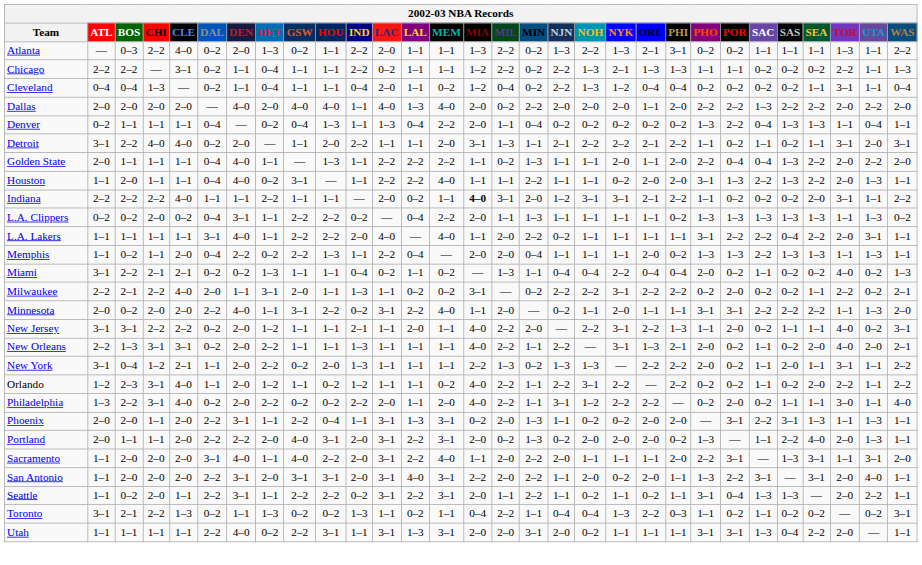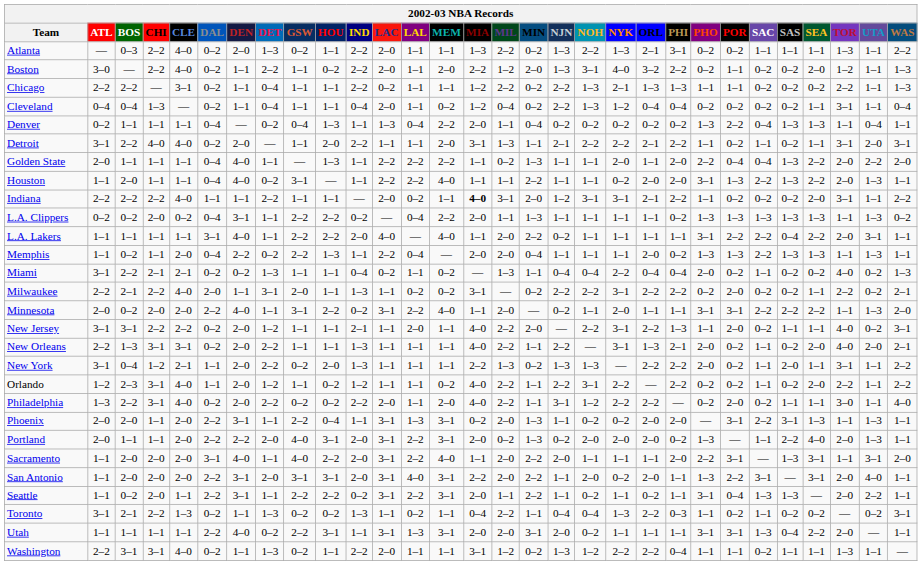 <table class="wikitable" style="font-size:90%; text-align:center;">
 <tr>
 <th colspan=30>2002-03 NBA Records</th>
 </tr>
 <tr>
 <th width=100>Team</th>
 <th style="background:#FF0000;color:#FFFFFF;width=35">ATL</th>
 <th style="background:#006400;color:#FFFFFF;width=35">BOS</th>
 <th style="background:#FF0000;color:#000000;width=35">CHI</th>
 <th style="background:#000000;color:#5787DC;width=35">CLE</th>
 <th style="background:#0055BA;color:#898D8F;width=35">DAL</th>
 <th style="background:#141A44;color:#BC2224;width=35">DEN</th>
 <th style="background:#006BB7;color:#ED164B;width=35">DET</th>
 <th style="background:#072E63;color:#DC5A34;width=35">GSW</th>
 <th style="background:#002366;color:#FF0000;width=35">HOU</th>
 <th style="background:#000080;color:#FFD700;width=35">IND</th>
 <th style="background:#F9160D;color:#1A2E8B;width=35">LAC</th>
 <th style="background:#800080;color:#FFD700;width=35">LAL</th>
 <th style="background:#000000;color:#0CB2AC;width=35">MEM</th>
 <th style="background:#000000;color:#8B0000;width=35">MIA</th>
 <th style="background:#00471B;color:#5C378A;width=35">MIL</th>
 <th style="background:#044D80;color:#000000;width=35">MIN</th>
 <th style="background:#12305B;color:#C4CED4;width=35">NJN</th>
 <th style="background:#0093B1;color:#FDB827;width=35">NOH</th>
 <th style="background:#0000FF;color:#FF8C00;width=35">NYK</th>
 <th style="background:#0000FF;color:#000000;width=35">ORL</th>
 <th style="background:#000000;color:#BB9754;width=35">PHI</th>
 <th style="background:#800080;color:#FF4500;width=35">PHO</th>
 <th style="background:#000000;color:#FF0000;width=35">POR</th>
 <th style="background:#6846A8;color:#FFFFFF;width=35">SAC</th>
 <th style="background:#000000;color:#C0C0C0;width=35">SAS</th>
 <th style="background:#005831;color:#FFC322;width=35">SEA</th>
 <th style="background:#7436BF;color:#BE0F34;width=35">TOR</th>
 <th style="background:#644A9C;color:#149BC7;width=35">UTA</th>
 <th style="background:#044D7D;color:#BC7A44;width=35">WAS</th>
 </tr>
 <tr>
 <td style="text-align:left;"><a href='#'>Atlanta</a></td>
 <td>—</td>
 <td>0–3</td>
 <td>2–2</td>
 <td>4–0</td>
 <td>0–2</td>
 <td>2–0</td>
 <td>1–3</td>
 <td>0–2</td>
 <td>1–1</td>
 <td>2–2</td>
 <td>2–0</td>
 <td>1–1</td>
 <td>1–1</td>
 <td>1–3</td>
 <td>2–2</td>
 <td>0–2</td>
 <td>1–3</td>
 <td>2–2</td>
 <td>1–3</td>
 <td>2–1</td>
 <td>3–1</td>
 <td>0–2</td>
 <td>0–2</td>
 <td>1–1</td>
 <td>1–1</td>
 <td>1–1</td>
 <td>1–3</td>
 <td>1–1</td>
 <td>2–2</td>
 </tr>
 <tr>
+<td style="text-align:left;"><a href='#'>Boston</a></td>
+<td>3–0</td>
+<td>—</td>
+<td>2–2</td>
+<td>4–0</td>
+<td>0–2</td>
+<td>1–1</td>
+<td>2–2</td>
+<td>1–1</td>
+<td>0–2</td>
+<td>2–2</td>
+<td>2–0</td>
+<td>1–1</td>
+<td>2–0</td>
+<td>2–2</td>
+<td>1–2</td>
+<td>2–0</td>
+<td>1–3</td>
+<td>3–1</td>
+<td>4–0</td>
+<td>3–2</td>
+<td>2–2</td>
+<td>0–2</td>
+<td>1–1</td>
+<td>0–2</td>
+<td>0–2</td>
+<td>2–0</td>
+<td>1–2</td>
+<td>1–1</td>
+<td>1–3</td>
+</tr>
+<tr>
 <td style="text-align:left;"><a href='#'>Chicago</a></td>
 <td>2–2</td>
 <td>2–2</td>
 <td>—</td>
 <td>3–1</td>
 <td>0–2</td>
 <td>1–1</td>
 <td>0–4</td>
 <td>1–1</td>
 <td>1–1</td>
 <td>2–2</td>
 <td>0–2</td>
 <td>1–1</td>
 <td>1–1</td>
 <td>1–2</td>
 <td>2–2</td>
 <td>0–2</td>
 <td>2–2</td>
 <td>1–3</td>
 <td>2–1</td>
 <td>1–3</td>
 <td>1–3</td>
 <td>1–1</td>
 <td>1–1</td>
 <td>0–2</td>
 <td>0–2</td>
 <td>0–2</td>
 <td>2–2</td>
 <td>1–1</td>
 <td>1–3</td>
 </tr>
 <tr>
 <td style="text-align:left;"><a href='#'>Cleveland</a></td>
 <td>0–4</td>
 <td>0–4</td>
 <td>1–3</td>
 <td>—</td>
 <td>0–2</td>
 <td>1–1</td>
 <td>0–4</td>
 <td>1–1</td>
 <td>1–1</td>
 <td>0–4</td>
 <td>2–0</td>
 <td>1–1</td>
 <td>0–2</td>
 <td>1–2</td>
 <td>0–4</td>
 <td>0–2</td>
 <td>2–2</td>
 <td>1–3</td>
 <td>1–2</td>
 <td>0–4</td>
 <td>0–4</td>
 <td>0–2</td>
 <td>0–2</td>
 <td>0–2</td>
 <td>0–2</td>
 <td>1–1</td>
 <td>3–1</td>
 <td>1–1</td>
 <td>0–4</td>
-</tr>
-<tr>
-<td style="text-align:left;"><a href='#'>Dallas</a></td>
-<td>2–0</td>
-<td>2–0</td>
-<td>2–0</td>
-<td>2–0</td>
-<td>—</td>
-<td>4–0</td>
-<td>2–0</td>
-<td>4–0</td>
-<td>4–0</td>
-<td>1–1</td>
-<td>4–0</td>
-<td>1–3</td>
-<td>4–0</td>
-<td>2–0</td>
-<td>0–2</td>
-<td>2–2</td>
-<td>2–0</td>
-<td>2–0</td>
-<td>2–0</td>
-<td>1–1</td>
-<td>2–0</td>
-<td>2–2</td>
-<td>2–2</td>
-<td>1–3</td>
-<td>2–2</td>
-<td>2–2</td>
-<td>2–0</td>
-<td>2–2</td>
-<td>2–0</td>
 </tr>
 <tr>
 <td style="text-align:left;"><a href='#'>Denver</a></td>
 <td>0–2</td>
 <td>1–1</td>
 <td>1–1</td>
 <td>1–1</td>
 <td>0–4</td>
 <td>—</td>
 <td>0–2</td>
 <td>0–4</td>
 <td>1–3</td>
 <td>1–1</td>
 <td>1–3</td>
 <td>0–4</td>
 <td>2–2</td>
 <td>2–0</td>
 <td>1–1</td>
 <td>0–4</td>
 <td>0–2</td>
 <td>0–2</td>
 <td>0–2</td>
 <td>0–2</td>
 <td>0–2</td>
 <td>1–3</td>
 <td>2–2</td>
 <td>0–4</td>
 <td>1–3</td>
 <td>1–3</td>
 <td>1–1</td>
 <td>0–4</td>
 <td>1–1</td>
 </tr>
 <tr>
 <td style="text-align:left;"><a href='#'>Detroit</a></td>
 <td>3–1</td>
 <td>2–2</td>
 <td>4–0</td>
 <td>4–0</td>
 <td>0–2</td>
 <td>2–0</td>
 <td>—</td>
 <td>1–1</td>
 <td>2–0</td>
 <td>2–2</td>
 <td>1–1</td>
 <td>1–1</td>
 <td>2–0</td>
 <td>3–1</td>
 <td>1–3</td>
 <td>1–1</td>
 <td>2–1</td>
 <td>2–2</td>
 <td>2–2</td>
 <td>2–1</td>
 <td>2–2</td>
 <td>1–1</td>
 <td>0–2</td>
 <td>1–1</td>
 <td>0–2</td>
 <td>1–1</td>
 <td>3–1</td>
 <td>2–0</td>
 <td>3–1</td>
 </tr>
 <tr>
 <td style="text-align:left;"><a href='#'>Golden State</a></td>
 <td>2–0</td>
 <td>1–1</td>
 <td>1–1</td>
 <td>1–1</td>
 <td>0–4</td>
 <td>4–0</td>
 <td>1–1</td>
 <td>—</td>
 <td>1–3</td>
 <td>1–1</td>
 <td>2–2</td>
 <td>2–2</td>
 <td>2–2</td>
 <td>1–1</td>
 <td>0–2</td>
 <td>1–3</td>
 <td>1–1</td>
 <td>1–1</td>
 <td>2–0</td>
 <td>1–1</td>
 <td>2–0</td>
 <td>2–2</td>
 <td>0–4</td>
 <td>0–4</td>
 <td>1–3</td>
 <td>2–2</td>
 <td>2–0</td>
 <td>2–2</td>
 <td>2–0</td>
 </tr>
 <tr>
 <td style="text-align:left;"><a href='#'>Houston</a></td>
 <td>1–1</td>
 <td>2–0</td>
 <td>1–1</td>
 <td>1–1</td>
 <td>0–4</td>
 <td>4–0</td>
 <td>0–2</td>
 <td>3–1</td>
 <td>—</td>
 <td>1–1</td>
 <td>2–2</td>
 <td>2–2</td>
 <td>4–0</td>
 <td>1–1</td>
 <td>1–1</td>
 <td>2–2</td>
 <td>1–1</td>
 <td>1–1</td>
 <td>0–2</td>
 <td>2–0</td>
 <td>2–0</td>
 <td>3–1</td>
 <td>1–3</td>
 <td>2–2</td>
 <td>1–3</td>
 <td>2–2</td>
 <td>2–0</td>
 <td>1–3</td>
 <td>1–1</td>
 </tr>
 <tr>
 <td style="text-align:left;"><a href='#'>Indiana</a></td>
 <td>2–2</td>
 <td>2–2</td>
 <td>2–2</td>
 <td>4–0</td>
 <td>1–1</td>
 <td>1–1</td>
 <td>2–2</td>
 <td>1–1</td>
 <td>1–1</td>
 <td>—</td>
 <td>2–0</td>
 <td>0–2</td>
 <td>1–1</td>
 <td><strong>4–0</strong></td>
 <td>3–1</td>
 <td>2–0</td>
 <td>1–2</td>
 <td>3–1</td>
 <td>3–1</td>
 <td>2–1</td>
 <td>2–2</td>
 <td>1–1</td>
 <td>0–2</td>
 <td>0–2</td>
 <td>0–2</td>
 <td>2–0</td>
 <td>3–1</td>
 <td>1–1</td>
 <td>2–2</td>
 </tr>
 <tr>
 <td style="text-align:left;"><a href='#'>L.A. Clippers</a></td>
 <td>0–2</td>
 <td>0–2</td>
 <td>2–0</td>
 <td>0–2</td>
 <td>0–4</td>
 <td>3–1</td>
 <td>1–1</td>
 <td>2–2</td>
 <td>2–2</td>
 <td>0–2</td>
 <td>—</td>
 <td>0–4</td>
 <td>2–2</td>
 <td>2–0</td>
 <td>1–1</td>
 <td>1–3</td>
 <td>1–1</td>
 <td>1–1</td>
 <td>1–1</td>
 <td>1–1</td>
 <td>0–2</td>
 <td>1–3</td>
 <td>1–3</td>
 <td>1–3</td>
 <td>1–3</td>
 <td>1–3</td>
 <td>1–1</td>
 <td>1–3</td>
 <td>0–2</td>
 </tr>
 <tr>
 <td style="text-align:left;"><a href='#'>L.A. Lakers</a></td>
 <td>1–1</td>
 <td>1–1</td>
 <td>1–1</td>
 <td>1–1</td>
 <td>3–1</td>
 <td>4–0</td>
 <td>1–1</td>
 <td>2–2</td>
 <td>2–2</td>
 <td>2–0</td>
 <td>4–0</td>
 <td>—</td>
 <td>4–0</td>
 <td>1–1</td>
 <td>2–0</td>
 <td>2–2</td>
 <td>0–2</td>
 <td>1–1</td>
 <td>1–1</td>
 <td>1–1</td>
 <td>1–1</td>
 <td>3–1</td>
 <td>2–2</td>
 <td>2–2</td>
 <td>0–4</td>
 <td>2–2</td>
 <td>2–0</td>
 <td>3–1</td>
 <td>1–1</td>
 </tr>
 <tr>
 <td style="text-align:left;"><a href='#'>Memphis</a></td>
 <td>1–1</td>
 <td>0–2</td>
 <td>1–1</td>
 <td>2–0</td>
 <td>0–4</td>
 <td>2–2</td>
 <td>0–2</td>
 <td>2–2</td>
 <td>1–3</td>
 <td>1–1</td>
 <td>2–2</td>
 <td>0–4</td>
 <td>—</td>
 <td>2–0</td>
 <td>2–0</td>
 <td>0–4</td>
 <td>1–1</td>
 <td>1–1</td>
 <td>1–1</td>
 <td>2–0</td>
 <td>0–2</td>
 <td>1–3</td>
 <td>1–3</td>
 <td>2–2</td>
 <td>1–3</td>
 <td>1–3</td>
 <td>1–1</td>
 <td>1–3</td>
 <td>1–1</td>
 </tr>
 <tr>
 <td style="text-align:left;"><a href='#'>Miami</a></td>
 <td>3–1</td>
 <td>2–2</td>
 <td>2–1</td>
 <td>2–1</td>
 <td>0–2</td>
 <td>0–2</td>
 <td>1–3</td>
 <td>1–1</td>
 <td>1–1</td>
 <td>0–4</td>
 <td>0–2</td>
 <td>1–1</td>
 <td>0–2</td>
 <td>—</td>
 <td>1–3</td>
 <td>1–1</td>
 <td>0–4</td>
 <td>0–4</td>
 <td>2–2</td>
 <td>0–4</td>
 <td>0–4</td>
 <td>2–0</td>
 <td>0–2</td>
 <td>1–1</td>
 <td>0–2</td>
 <td>0–2</td>
 <td>4–0</td>
 <td>0–2</td>
 <td>1–3</td>
 </tr>
 <tr>
 <td style="text-align:left;"><a href='#'>Milwaukee</a></td>
 <td>2–2</td>
 <td>2–1</td>
 <td>2–2</td>
 <td>4–0</td>
 <td>2–0</td>
 <td>1–1</td>
 <td>3–1</td>
 <td>2–0</td>
 <td>1–1</td>
 <td>1–3</td>
 <td>1–1</td>
 <td>0–2</td>
 <td>0–2</td>
 <td>3–1</td>
 <td>—</td>
 <td>0–2</td>
 <td>2–2</td>
 <td>2–2</td>
 <td>3–1</td>
 <td>2–2</td>
 <td>2–2</td>
 <td>0–2</td>
 <td>2–0</td>
 <td>0–2</td>
 <td>0–2</td>
 <td>1–1</td>
 <td>2–2</td>
 <td>0–2</td>
 <td>2–1</td>
 </tr>
 <tr>
 <td style="text-align:left;"><a href='#'>Minnesota</a></td>
 <td>2–0</td>
 <td>0–2</td>
 <td>2–0</td>
 <td>2–0</td>
 <td>2–2</td>
 <td>4–0</td>
 <td>1–1</td>
 <td>3–1</td>
 <td>2–2</td>
 <td>0–2</td>
 <td>3–1</td>
 <td>2–2</td>
 <td>4–0</td>
 <td>1–1</td>
 <td>2–0</td>
 <td>—</td>
 <td>0–2</td>
 <td>1–1</td>
 <td>2–0</td>
 <td>1–1</td>
 <td>1–1</td>
 <td>3–1</td>
 <td>3–1</td>
 <td>2–2</td>
 <td>2–2</td>
 <td>2–2</td>
 <td>1–1</td>
 <td>1–3</td>
 <td>2–0</td>
 </tr>
 <tr>
 <td style="text-align:left;"><a href='#'>New Jersey</a></td>
 <td>3–1</td>
 <td>3–1</td>
 <td>2–2</td>
 <td>2–2</td>
 <td>0–2</td>
 <td>2–0</td>
 <td>1–2</td>
 <td>1–1</td>
 <td>1–1</td>
 <td>2–1</td>
 <td>1–1</td>
 <td>2–0</td>
 <td>1–1</td>
 <td>4–0</td>
 <td>2–2</td>
 <td>2–0</td>
 <td>—</td>
 <td>2–2</td>
 <td>3–1</td>
 <td>2–2</td>
 <td>1–3</td>
 <td>1–1</td>
 <td>2–0</td>
 <td>0–2</td>
 <td>1–1</td>
 <td>1–1</td>
 <td>4–0</td>
 <td>0–2</td>
 <td>3–1</td>
 </tr>
 <tr>
 <td style="text-align:left;"><a href='#'>New Orleans</a></td>
 <td>2–2</td>
 <td>1–3</td>
 <td>3–1</td>
 <td>3–1</td>
 <td>0–2</td>
 <td>2–0</td>
 <td>2–2</td>
 <td>1–1</td>
 <td>1–1</td>
 <td>1–3</td>
 <td>1–1</td>
 <td>1–1</td>
 <td>1–1</td>
 <td>4–0</td>
 <td>2–2</td>
 <td>1–1</td>
 <td>2–2</td>
 <td>—</td>
 <td>3–1</td>
 <td>1–3</td>
 <td>2–1</td>
 <td>2–0</td>
 <td>0–2</td>
 <td>1–1</td>
 <td>0–2</td>
 <td>2–0</td>
 <td>4–0</td>
 <td>2–0</td>
 <td>2–1</td>
 </tr>
 <tr>
 <td style="text-align:left;"><a href='#'>New York</a></td>
 <td>3–1</td>
 <td>0–4</td>
 <td>1–2</td>
 <td>2–1</td>
 <td>1–1</td>
 <td>2–0</td>
 <td>2–2</td>
 <td>0–2</td>
 <td>2–0</td>
 <td>1–3</td>
 <td>1–1</td>
 <td>1–1</td>
 <td>1–1</td>
 <td>2–2</td>
 <td>1–3</td>
 <td>0–2</td>
 <td>1–3</td>
 <td>1–3</td>
 <td>—</td>
 <td>2–2</td>
 <td>2–2</td>
 <td>2–0</td>
 <td>0–2</td>
 <td>1–1</td>
 <td>2–0</td>
 <td>1–1</td>
 <td>3–1</td>
 <td>1–1</td>
 <td>2–2</td>
 </tr>
 <tr>
 <td style="text-align:left;">Orlando</td>
 <td>1–2</td>
 <td>2–3</td>
 <td>3–1</td>
 <td>4–0</td>
 <td>1–1</td>
 <td>2–0</td>
 <td>1–2</td>
 <td>1–1</td>
 <td>0–2</td>
 <td>1–2</td>
 <td>1–1</td>
 <td>1–1</td>
 <td>0–2</td>
 <td>4–0</td>
 <td>2–2</td>
 <td>1–1</td>
 <td>2–2</td>
 <td>3–1</td>
 <td>2–2</td>
 <td>—</td>
 <td>2–2</td>
 <td>0–2</td>
 <td>0–2</td>
 <td>1–1</td>
 <td>0–2</td>
 <td>2–0</td>
 <td>2–2</td>
 <td>1–1</td>
 <td>2–2</td>
 </tr>
 <tr>
 <td style="text-align:left;"><a href='#'>Philadelphia</a></td>
 <td>1–3</td>
 <td>2–2</td>
 <td>3–1</td>
 <td>4–0</td>
 <td>0–2</td>
 <td>2–0</td>
 <td>2–2</td>
 <td>0–2</td>
 <td>0–2</td>
 <td>2–2</td>
 <td>2–0</td>
 <td>1–1</td>
 <td>2–0</td>
 <td>4–0</td>
 <td>2–2</td>
 <td>1–1</td>
 <td>3–1</td>
 <td>1–2</td>
 <td>2–2</td>
 <td>2–2</td>
 <td>—</td>
 <td>0–2</td>
 <td>2–0</td>
 <td>0–2</td>
 <td>1–1</td>
 <td>1–1</td>
 <td>3–0</td>
 <td>1–1</td>
 <td>4–0</td>
 </tr>
 <tr>
 <td style="text-align:left;"><a href='#'>Phoenix</a></td>
 <td>2–0</td>
 <td>2–0</td>
 <td>1–1</td>
 <td>2–0</td>
 <td>2–2</td>
 <td>3–1</td>
 <td>1–1</td>
 <td>2–2</td>
 <td>0–4</td>
 <td>1–1</td>
 <td>3–1</td>
 <td>1–3</td>
 <td>3–1</td>
 <td>0–2</td>
 <td>2–0</td>
 <td>1–3</td>
 <td>1–1</td>
 <td>0–2</td>
 <td>0–2</td>
 <td>2–0</td>
 <td>2–0</td>
 <td>—</td>
 <td>3–1</td>
 <td>2–2</td>
 <td>3–1</td>
 <td>1–3</td>
 <td>1–1</td>
 <td>1–3</td>
 <td>1–1</td>
 </tr>
 <tr>
 <td style="text-align:left;"><a href='#'>Portland</a></td>
 <td>2–0</td>
 <td>1–1</td>
 <td>1–1</td>
 <td>2–0</td>
 <td>2–2</td>
 <td>2–2</td>
 <td>2–0</td>
 <td>4–0</td>
 <td>3–1</td>
 <td>2–0</td>
 <td>3–1</td>
 <td>2–2</td>
 <td>3–1</td>
 <td>2–0</td>
 <td>0–2</td>
 <td>1–3</td>
 <td>0–2</td>
 <td>2–0</td>
 <td>2–0</td>
 <td>2–0</td>
 <td>0–2</td>
 <td>1–3</td>
 <td>—</td>
 <td>1–1</td>
 <td>2–2</td>
 <td>4–0</td>
 <td>2–0</td>
 <td>1–3</td>
 <td>1–1</td>
 </tr>
 <tr>
 <td style="text-align:left;"><a href='#'>Sacramento</a></td>
 <td>1–1</td>
 <td>2–0</td>
 <td>2–0</td>
 <td>2–0</td>
 <td>3–1</td>
 <td>4–0</td>
 <td>1–1</td>
 <td>4–0</td>
 <td>2–2</td>
 <td>2–0</td>
 <td>3–1</td>
 <td>2–2</td>
 <td>4–0</td>
 <td>1–1</td>
 <td>2–0</td>
 <td>2–2</td>
 <td>2–0</td>
 <td>1–1</td>
 <td>1–1</td>
 <td>1–1</td>
 <td>2–0</td>
 <td>2–2</td>
 <td>3–1</td>
 <td>—</td>
 <td>1–3</td>
 <td>3–1</td>
 <td>1–1</td>
 <td>3–1</td>
 <td>2–0</td>
 </tr>
 <tr>
 <td style="text-align:left;"><a href='#'>San Antonio</a></td>
 <td>1–1</td>
 <td>2–0</td>
 <td>2–0</td>
 <td>2–0</td>
 <td>2–2</td>
 <td>3–1</td>
 <td>2–0</td>
 <td>3–1</td>
 <td>3–1</td>
 <td>2–0</td>
 <td>3–1</td>
 <td>4–0</td>
 <td>3–1</td>
 <td>2–2</td>
 <td>2–0</td>
 <td>2–2</td>
 <td>1–1</td>
 <td>2–0</td>
 <td>0–2</td>
 <td>2–0</td>
 <td>1–1</td>
 <td>1–3</td>
 <td>2–2</td>
 <td>3–1</td>
 <td>—</td>
 <td>3–1</td>
 <td>2–0</td>
 <td>4–0</td>
 <td>1–1</td>
 </tr>
 <tr>
 <td style="text-align:left;"><a href='#'>Seattle</a></td>
 <td>1–1</td>
 <td>0–2</td>
 <td>2–0</td>
 <td>1–1</td>
 <td>2–2</td>
 <td>3–1</td>
 <td>1–1</td>
 <td>2–2</td>
 <td>2–2</td>
 <td>0–2</td>
 <td>3–1</td>
 <td>2–2</td>
 <td>3–1</td>
 <td>2–0</td>
 <td>1–1</td>
 <td>2–2</td>
 <td>1–1</td>
 <td>0–2</td>
 <td>1–1</td>
 <td>0–2</td>
 <td>1–1</td>
 <td>3–1</td>
 <td>0–4</td>
 <td>1–3</td>
 <td>1–3</td>
 <td>—</td>
 <td>2–0</td>
 <td>2–2</td>
 <td>1–1</td>
 </tr>
 <tr>
 <td style="text-align:left;"><a href='#'>Toronto</a></td>
 <td>3–1</td>
 <td>2–1</td>
 <td>2–2</td>
 <td>1–3</td>
 <td>0–2</td>
 <td>1–1</td>
 <td>1–3</td>
 <td>0–2</td>
 <td>0–2</td>
 <td>1–3</td>
 <td>1–1</td>
 <td>0–2</td>
 <td>1–1</td>
 <td>0–4</td>
 <td>2–2</td>
 <td>1–1</td>
 <td>0–4</td>
 <td>0–4</td>
 <td>1–3</td>
 <td>2–2</td>
 <td>0–3</td>
 <td>1–1</td>
 <td>0–2</td>
 <td>1–1</td>
 <td>0–2</td>
 <td>0–2</td>
 <td>—</td>
 <td>0–2</td>
 <td>3–1</td>
 </tr>
 <tr>
 <td style="text-align:left;"><a href='#'>Utah</a></td>
 <td>1–1</td>
 <td>1–1</td>
 <td>1–1</td>
 <td>1–1</td>
 <td>2–2</td>
 <td>4–0</td>
 <td>0–2</td>
 <td>2–2</td>
 <td>3–1</td>
 <td>1–1</td>
 <td>3–1</td>
 <td>1–3</td>
 <td>3–1</td>
 <td>2–0</td>
 <td>2–0</td>
 <td>3–1</td>
 <td>2–0</td>
 <td>0–2</td>
 <td>1–1</td>
 <td>1–1</td>
 <td>1–1</td>
 <td>3–1</td>
 <td>3–1</td>
 <td>1–3</td>
 <td>0–4</td>
 <td>2–2</td>
 <td>2–0</td>
 <td>—</td>
 <td>1–1</td>
 </tr>
+<tr>
+<td style="text-align:left;"><a href='#'>Washington</a></td>
+<td>2–2</td>
+<td>3–1</td>
+<td>3–1</td>
+<td>4–0</td>
+<td>0–2</td>
+<td>1–1</td>
+<td>1–3</td>
+<td>0–2</td>
+<td>1–1</td>
+<td>2–2</td>
+<td>2–0</td>
+<td>1–1</td>
+<td>1–1</td>
+<td>3–1</td>
+<td>1–2</td>
+<td>0–2</td>
+<td>1–3</td>
+<td>1–2</td>
+<td>2–2</td>
+<td>2–2</td>
+<td>0–4</td>
+<td>1–1</td>
+<td>1–1</td>
+<td>0–2</td>
+<td>1–1</td>
+<td>1–1</td>
+<td>1–3</td>
+<td>1–1</td>
+<td>—</td>
+</tr>
 </table>
